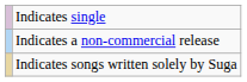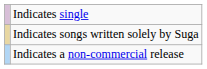 <table class="wikitable" style="font-size:90%;">
 <tr>
 <td style="background-color:#D8BFD8"></td>
 <td>Indicates <a href='#'>single</a></td>
 </tr>
 <tr>
+<td scope="row" style="background-color:#e8d7a2"></td>
+<td>Indicates songs written solely by Suga</td>
+</tr>
+<tr>
 <td style="background-color:#b1d6f5"></td>
 <td>Indicates a <a href='#'>non-commercial</a> release</td>
 </tr>
-<tr>
-<td scope="row" style="background-color:#e8d7a2"></td>
-<td>Indicates songs written solely by Suga</td>
-</tr>
 </table>
